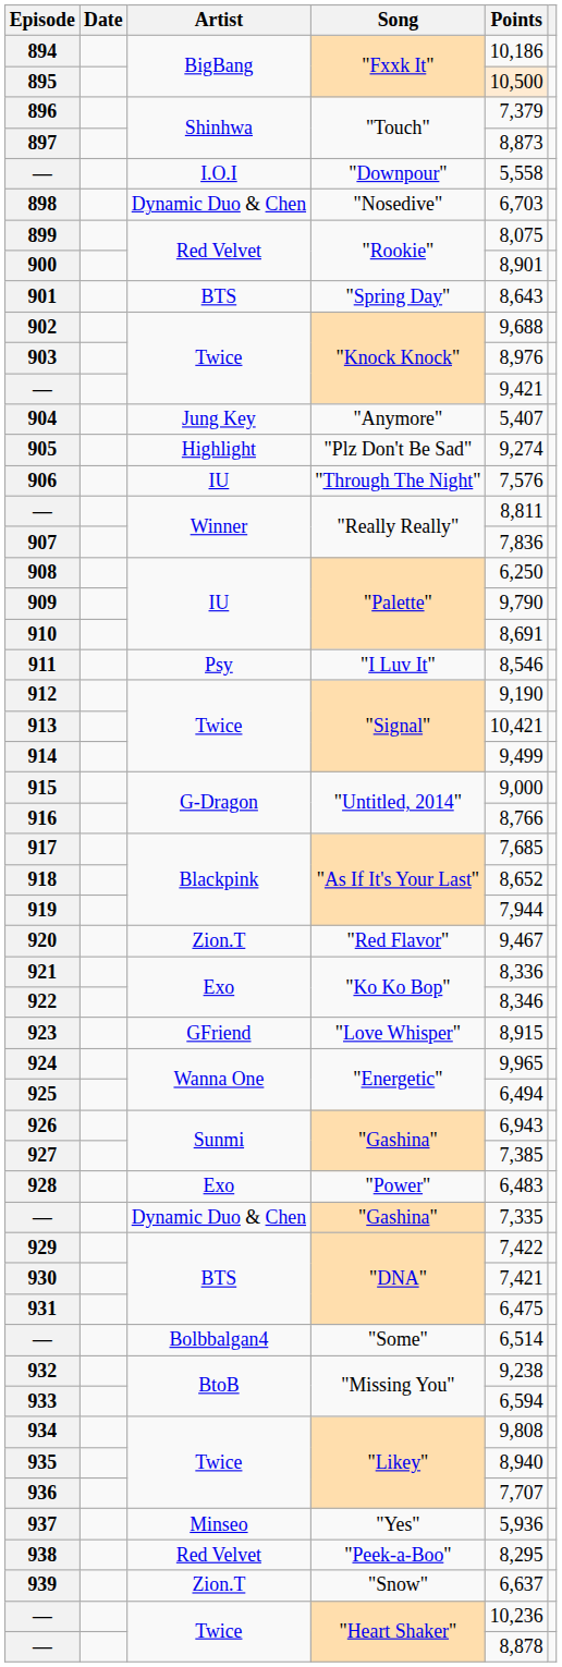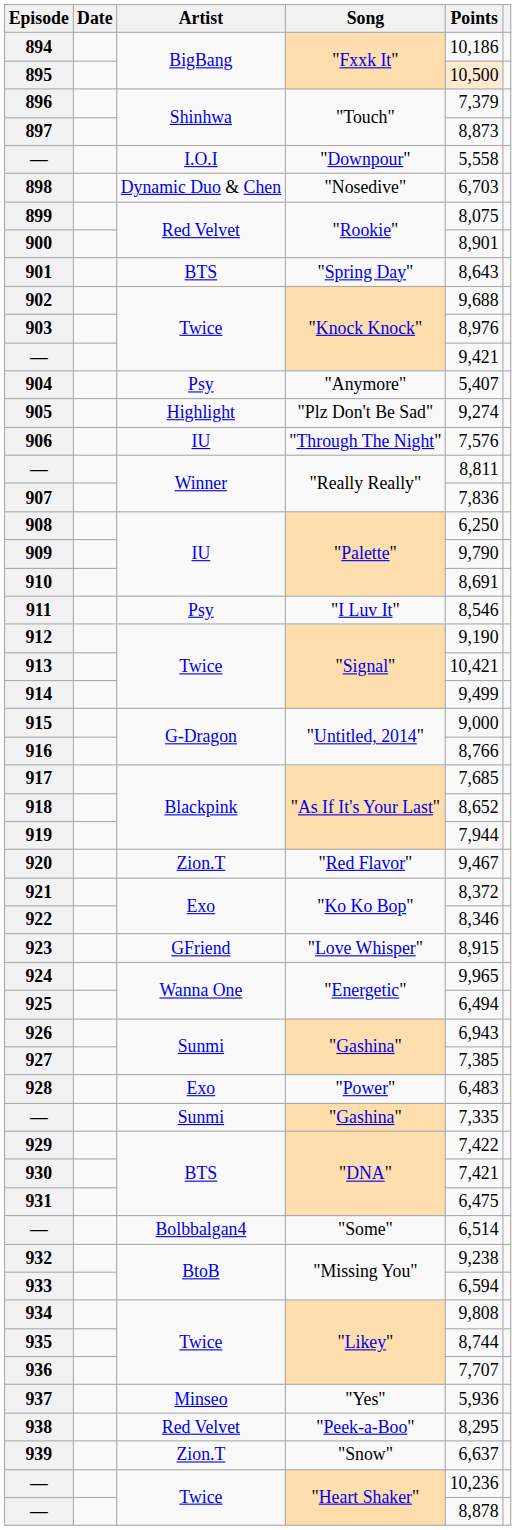 <table class="wikitable plainrowheaders sortable" style="text-align:center">
 <tr>
 <th scope="col">Episode</th>
 <th scope="col">Date</th>
 <th scope="col">Artist</th>
 <th scope="col">Song</th>
 <th scope="col">Points</th>
 <th scope="col" class="unsortable"></th>
 </tr>
 <tr>
 <th scope="row">894</th>
 <td></td>
 <td rowspan="2"><a href='#'>BigBang</a></td>
 <td style="background-color:#FFDEAD" rowspan="2">"<a href='#'>Fxxk It</a>" </td>
 <td style="text-align:right">10,186</td>
 <td></td>
 </tr>
 <tr>
 <th scope="row">895</th>
 <td></td>
 <td style="background-color:#FFEBD2; text-align:right">10,500 </td>
 <td></td>
 </tr>
 <tr>
 <th scope="row">896</th>
 <td></td>
 <td rowspan="2"><a href='#'>Shinhwa</a></td>
 <td rowspan="2">"Touch"</td>
 <td style="text-align:right">7,379</td>
 <td></td>
 </tr>
 <tr>
 <th scope="row">897</th>
 <td></td>
 <td style="text-align:right">8,873</td>
 <td></td>
 </tr>
 <tr>
 <th scope="row">—</th>
 <td></td>
 <td><a href='#'>I.O.I</a></td>
 <td>"<a href='#'>Downpour</a>"</td>
 <td style="text-align:right">5,558</td>
 <td></td>
 </tr>
 <tr>
 <th scope="row">898</th>
 <td></td>
 <td><a href='#'>Dynamic Duo</a> & <a href='#'>Chen</a></td>
 <td>"Nosedive"</td>
 <td style="text-align:right">6,703</td>
 <td></td>
 </tr>
 <tr>
 <th scope="row">899</th>
 <td></td>
 <td rowspan="2"><a href='#'>Red Velvet</a></td>
 <td rowspan="2">"<a href='#'>Rookie</a>"</td>
 <td style="text-align:right">8,075</td>
 <td></td>
 </tr>
 <tr>
 <th scope="row">900</th>
 <td></td>
 <td style="text-align:right">8,901</td>
 <td></td>
 </tr>
 <tr>
 <th scope="row">901</th>
 <td></td>
 <td><a href='#'>BTS</a></td>
 <td>"<a href='#'>Spring Day</a>"</td>
 <td style="text-align:right">8,643</td>
 <td></td>
 </tr>
 <tr>
 <th scope="row">902</th>
 <td></td>
 <td rowspan="3"><a href='#'>Twice</a></td>
 <td style="background-color:#FFDEAD" rowspan="3">"<a href='#'>Knock Knock</a>" </td>
 <td style="text-align:right">9,688</td>
 <td></td>
 </tr>
 <tr>
 <th scope="row">903</th>
 <td></td>
 <td style="text-align:right">8,976</td>
 <td></td>
 </tr>
 <tr>
 <th scope="row">—</th>
 <td></td>
 <td style="text-align:right">9,421</td>
 <td></td>
 </tr>
 <tr>
 <th scope="row">904</th>
 <td></td>
-<td><a href='#'>Jung Key</a></td>
+<td><a href='#'>Psy</a></td>
 <td>"Anymore"</td>
 <td style="text-align:right">5,407</td>
 <td></td>
 </tr>
 <tr>
 <th scope="row">905</th>
 <td></td>
 <td><a href='#'>Highlight</a></td>
 <td>"Plz Don't Be Sad"</td>
 <td style="text-align:right">9,274</td>
 <td></td>
 </tr>
 <tr>
 <th scope="row">906</th>
 <td></td>
 <td><a href='#'>IU</a></td>
 <td>"<a href='#'>Through The Night</a>"</td>
 <td style="text-align:right">7,576</td>
 <td></td>
 </tr>
 <tr>
 <th scope="row">—</th>
 <td></td>
 <td rowspan="2"><a href='#'>Winner</a></td>
 <td rowspan="2">"Really Really"</td>
 <td style="text-align:right">8,811</td>
 <td></td>
 </tr>
 <tr>
 <th scope="row">907</th>
 <td></td>
 <td style="text-align:right">7,836</td>
 <td></td>
 </tr>
 <tr>
 <th scope="row">908</th>
 <td></td>
 <td rowspan="3"><a href='#'>IU</a></td>
 <td style="background-color:#FFDEAD" rowspan="3">"<a href='#'>Palette</a>" </td>
 <td style="text-align:right">6,250</td>
 <td></td>
 </tr>
 <tr>
 <th scope="row">909</th>
 <td></td>
 <td style="text-align:right">9,790</td>
 <td></td>
 </tr>
 <tr>
 <th scope="row">910</th>
 <td></td>
 <td style="text-align:right">8,691</td>
 <td></td>
 </tr>
 <tr>
 <th scope="row">911</th>
 <td></td>
 <td><a href='#'>Psy</a></td>
 <td>"<a href='#'>I Luv It</a>"</td>
 <td style="text-align:right">8,546</td>
 <td></td>
 </tr>
 <tr>
 <th scope="row">912</th>
 <td></td>
 <td rowspan="3"><a href='#'>Twice</a></td>
 <td style="background-color:#FFDEAD" rowspan="3">"<a href='#'>Signal</a>" </td>
 <td style="text-align:right">9,190</td>
 <td></td>
 </tr>
 <tr>
 <th scope="row">913</th>
 <td></td>
 <td style="text-align:right">10,421</td>
 <td></td>
 </tr>
 <tr>
 <th scope="row">914</th>
 <td></td>
 <td style="text-align:right">9,499</td>
 <td></td>
 </tr>
 <tr>
 <th scope="row">915</th>
 <td></td>
 <td rowspan="2"><a href='#'>G-Dragon</a></td>
 <td rowspan="2">"<a href='#'>Untitled, 2014</a>"</td>
 <td style="text-align:right">9,000</td>
 <td></td>
 </tr>
 <tr>
 <th scope="row">916</th>
 <td></td>
 <td style="text-align:right">8,766</td>
 <td></td>
 </tr>
 <tr>
 <th scope="row">917</th>
 <td></td>
 <td rowspan="3"><a href='#'>Blackpink</a></td>
 <td style="background-color:#FFDEAD" rowspan="3">"<a href='#'>As If It's Your Last</a>" </td>
 <td style="text-align:right">7,685</td>
 <td></td>
 </tr>
 <tr>
 <th scope="row">918</th>
 <td></td>
 <td style="text-align:right">8,652</td>
 <td></td>
 </tr>
 <tr>
 <th scope="row">919</th>
 <td></td>
 <td style="text-align:right">7,944</td>
 <td></td>
 </tr>
 <tr>
 <th scope="row">920</th>
 <td></td>
 <td><a href='#'>Zion.T</a></td>
 <td>"<a href='#'>Red Flavor</a>"</td>
 <td style="text-align:right">9,467</td>
 <td></td>
 </tr>
 <tr>
 <th scope="row">921</th>
 <td></td>
 <td rowspan="2"><a href='#'>Exo</a></td>
 <td rowspan="2">"<a href='#'>Ko Ko Bop</a>"</td>
-<td style="text-align:right">8,336</td>
+<td style="text-align:right">8,372</td>
 <td></td>
 </tr>
 <tr>
 <th scope="row">922</th>
 <td></td>
 <td style="text-align:right">8,346</td>
 <td></td>
 </tr>
 <tr>
 <th scope="row">923</th>
 <td></td>
 <td><a href='#'>GFriend</a></td>
 <td>"<a href='#'>Love Whisper</a>"</td>
 <td style="text-align:right">8,915</td>
 <td></td>
 </tr>
 <tr>
 <th scope="row">924</th>
 <td></td>
 <td rowspan="2"><a href='#'>Wanna One</a></td>
 <td rowspan="2">"<a href='#'>Energetic</a>"</td>
 <td style="text-align:right">9,965</td>
 <td></td>
 </tr>
 <tr>
 <th scope="row">925</th>
 <td></td>
 <td style="text-align:right">6,494</td>
 <td></td>
 </tr>
 <tr>
 <th scope="row">926</th>
 <td></td>
 <td rowspan="2"><a href='#'>Sunmi</a></td>
 <td style="background-color:#FFDEAD" rowspan="2">"<a href='#'>Gashina</a>" </td>
 <td style="text-align:right">6,943</td>
 <td></td>
 </tr>
 <tr>
 <th scope="row">927</th>
 <td></td>
 <td style="text-align:right">7,385</td>
 <td></td>
 </tr>
 <tr>
 <th scope="row">928</th>
 <td></td>
 <td><a href='#'>Exo</a></td>
 <td>"<a href='#'>Power</a>"</td>
 <td style="text-align:right">6,483</td>
 <td></td>
 </tr>
 <tr>
 <th scope="row">—</th>
 <td></td>
-<td><a href='#'>Dynamic Duo</a> & <a href='#'>Chen</a></td>
+<td><a href='#'>Sunmi</a></td>
 <td style="background-color:#FFDEAD">"<a href='#'>Gashina</a>" </td>
 <td style="text-align:right">7,335</td>
 <td></td>
 </tr>
 <tr>
 <th scope="row">929</th>
 <td></td>
 <td rowspan="3"><a href='#'>BTS</a></td>
 <td style="background-color:#FFDEAD" rowspan="3">"<a href='#'>DNA</a>" </td>
 <td style="text-align:right">7,422</td>
 <td></td>
 </tr>
 <tr>
 <th scope="row">930</th>
 <td></td>
 <td style="text-align:right">7,421</td>
 <td></td>
 </tr>
 <tr>
 <th scope="row">931</th>
 <td></td>
 <td style="text-align:right">6,475</td>
 <td></td>
 </tr>
 <tr>
 <th scope="row">—</th>
 <td></td>
 <td><a href='#'>Bolbbalgan4</a></td>
 <td>"Some"</td>
 <td style="text-align:right">6,514</td>
 <td></td>
 </tr>
 <tr>
 <th scope="row">932</th>
 <td></td>
 <td rowspan="2"><a href='#'>BtoB</a></td>
 <td rowspan="2">"Missing You"</td>
 <td style="text-align:right">9,238</td>
 <td></td>
 </tr>
 <tr>
 <th scope="row">933</th>
 <td></td>
 <td style="text-align:right">6,594</td>
 <td></td>
 </tr>
 <tr>
 <th scope="row">934</th>
 <td></td>
 <td rowspan="3"><a href='#'>Twice</a></td>
 <td style="background-color:#FFDEAD" rowspan="3">"<a href='#'>Likey</a>" </td>
 <td style="text-align:right">9,808</td>
 <td></td>
 </tr>
 <tr>
 <th scope="row">935</th>
 <td></td>
-<td style="text-align:right">8,940</td>
+<td style="text-align:right">8,744</td>
 <td></td>
 </tr>
 <tr>
 <th scope="row">936</th>
 <td></td>
 <td style="text-align:right">7,707</td>
 <td></td>
 </tr>
 <tr>
 <th scope="row">937</th>
 <td></td>
 <td><a href='#'>Minseo</a></td>
 <td>"Yes"</td>
 <td style="text-align:right">5,936</td>
 <td></td>
 </tr>
 <tr>
 <th scope="row">938</th>
 <td></td>
 <td><a href='#'>Red Velvet</a></td>
 <td>"<a href='#'>Peek-a-Boo</a>"</td>
 <td style="text-align:right">8,295</td>
 <td></td>
 </tr>
 <tr>
 <th scope="row">939</th>
 <td></td>
 <td><a href='#'>Zion.T</a></td>
 <td>"Snow"</td>
 <td style="text-align:right">6,637</td>
 <td></td>
 </tr>
 <tr>
 <th scope="row">—</th>
 <td></td>
 <td rowspan="2"><a href='#'>Twice</a></td>
 <td style="background-color:#FFDEAD" rowspan="2">"<a href='#'>Heart Shaker</a>" </td>
 <td style="text-align:right">10,236</td>
 <td></td>
 </tr>
 <tr>
 <th scope="row">—</th>
 <td></td>
 <td style="text-align:right">8,878</td>
 <td></td>
 </tr>
 </table>
